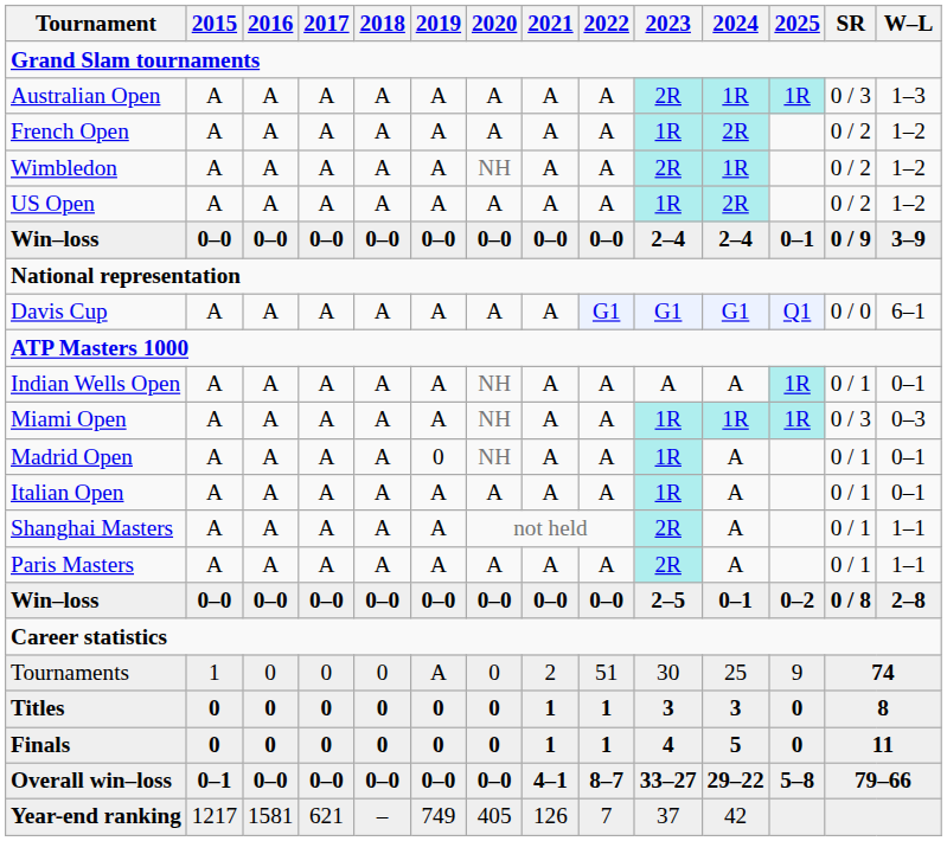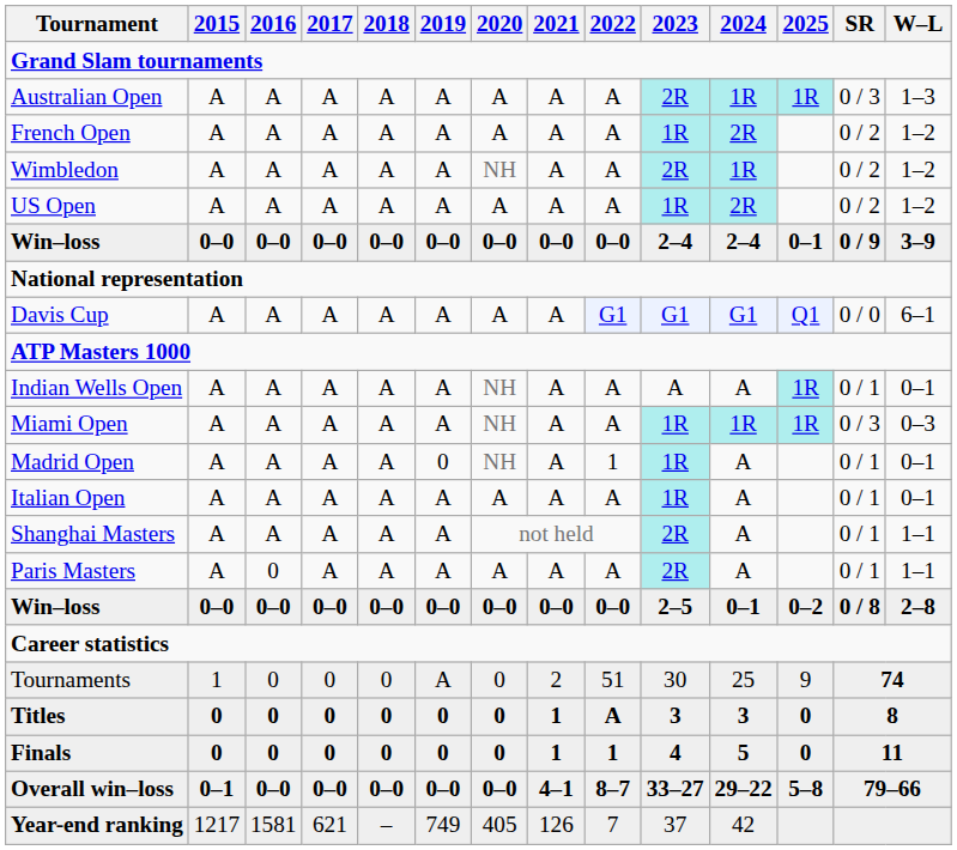 <table class=wikitable style=text-align:center>
 <tr>
 <th>Tournament</th>
 <th><a href='#'>2015</a></th>
 <th><a href='#'>2016</a></th>
 <th><a href='#'>2017</a></th>
 <th><a href='#'>2018</a></th>
 <th><a href='#'>2019</a></th>
 <th><a href='#'>2020</a></th>
 <th><a href='#'>2021</a></th>
 <th><a href='#'>2022</a></th>
 <th><a href='#'>2023</a></th>
 <th><a href='#'>2024</a></th>
 <th><a href='#'>2025</a></th>
 <th>SR</th>
 <th width=38>W–L</th>
 </tr>
 <tr>
 <td colspan=14 align=left><strong><a href='#'>Grand Slam tournaments</a></strong></td>
 </tr>
 <tr>
 <td align=left><a href='#'>Australian Open</a></td>
 <td>A</td>
 <td>A</td>
 <td>A</td>
 <td>A</td>
 <td>A</td>
 <td>A</td>
 <td>A</td>
 <td>A</td>
 <td bgcolor=afeeee><a href='#'>2R</a></td>
 <td bgcolor=afeeee><a href='#'>1R</a></td>
 <td bgcolor=afeeee><a href='#'>1R</a></td>
 <td>0 / 3</td>
 <td>1–3</td>
 </tr>
 <tr>
 <td align=left><a href='#'>French Open</a></td>
 <td>A</td>
 <td>A</td>
 <td>A</td>
 <td>A</td>
 <td>A</td>
 <td>A</td>
 <td>A</td>
 <td>A</td>
 <td bgcolor=afeeee><a href='#'>1R</a></td>
 <td bgcolor=afeeee><a href='#'>2R</a></td>
 <td></td>
 <td>0 / 2</td>
 <td>1–2</td>
 </tr>
 <tr>
 <td align=left><a href='#'>Wimbledon</a></td>
 <td>A</td>
 <td>A</td>
 <td>A</td>
 <td>A</td>
 <td>A</td>
 <td style=color:#767676>NH</td>
 <td>A</td>
 <td>A</td>
 <td bgcolor=afeeee><a href='#'>2R</a></td>
 <td bgcolor=afeeee><a href='#'>1R</a></td>
 <td></td>
 <td>0 / 2</td>
 <td>1–2</td>
 </tr>
 <tr>
 <td align=left><a href='#'>US Open</a></td>
 <td>A</td>
 <td>A</td>
 <td>A</td>
 <td>A</td>
 <td>A</td>
 <td>A</td>
 <td>A</td>
 <td>A</td>
 <td bgcolor=afeeee><a href='#'>1R</a></td>
 <td bgcolor=afeeee><a href='#'>2R</a></td>
 <td></td>
 <td>0 / 2</td>
 <td>1–2</td>
 </tr>
 <tr style=font-weight:bold;background:#efefef>
 <td style=text-align:left>Win–loss</td>
 <td>0–0</td>
 <td>0–0</td>
 <td>0–0</td>
 <td>0–0</td>
 <td>0–0</td>
 <td>0–0</td>
 <td>0–0</td>
 <td>0–0</td>
 <td>2–4</td>
 <td>2–4</td>
 <td>0–1</td>
 <td>0 / 9</td>
 <td>3–9</td>
 </tr>
 <tr>
 <td colspan=14 align="left"><strong>National representation</strong></td>
 </tr>
 <tr>
 <td align=left><a href='#'>Davis Cup</a></td>
 <td>A</td>
 <td>A</td>
 <td>A</td>
 <td>A</td>
 <td>A</td>
 <td>A</td>
 <td>A</td>
 <td bgcolor=ecf2ff><a href='#'>G1</a></td>
 <td bgcolor=ecf2ff><a href='#'>G1</a></td>
 <td bgcolor=ecf2ff><a href='#'>G1</a></td>
 <td bgcolor=ecf2ff><a href='#'>Q1</a></td>
 <td>0 / 0</td>
 <td>6–1</td>
 </tr>
 <tr>
 <td colspan=14 align="left"><strong><a href='#'>ATP Masters 1000</a></strong></td>
 </tr>
 <tr>
 <td align=left><a href='#'>Indian Wells Open</a></td>
 <td>A</td>
 <td>A</td>
 <td>A</td>
 <td>A</td>
 <td>A</td>
 <td style=color:#767676>NH</td>
 <td>A</td>
 <td>A</td>
 <td>A</td>
 <td>A</td>
 <td bgcolor=afeeee><a href='#'>1R</a></td>
 <td>0 / 1</td>
 <td>0–1</td>
 </tr>
 <tr>
 <td align=left><a href='#'>Miami Open</a></td>
 <td>A</td>
 <td>A</td>
 <td>A</td>
 <td>A</td>
 <td>A</td>
 <td style=color:#767676>NH</td>
 <td>A</td>
 <td>A</td>
 <td bgcolor=afeeee><a href='#'>1R</a></td>
 <td bgcolor=afeeee><a href='#'>1R</a></td>
 <td bgcolor=afeeee><a href='#'>1R</a></td>
 <td>0 / 3</td>
 <td>0–3</td>
 </tr>
 <tr>
 <td align=left><a href='#'>Madrid Open</a></td>
 <td>A</td>
 <td>A</td>
 <td>A</td>
 <td>A</td>
 <td>0</td>
 <td style=color:#767676>NH</td>
 <td>A</td>
-<td>A</td>
+<td>1</td>
 <td bgcolor=afeeee><a href='#'>1R</a></td>
 <td>A</td>
 <td></td>
 <td>0 / 1</td>
 <td>0–1</td>
 </tr>
 <tr>
 <td align=left><a href='#'>Italian Open</a></td>
 <td>A</td>
 <td>A</td>
 <td>A</td>
 <td>A</td>
 <td>A</td>
 <td>A</td>
 <td>A</td>
 <td>A</td>
 <td bgcolor=afeeee><a href='#'>1R</a></td>
 <td>A</td>
 <td></td>
 <td>0 / 1</td>
 <td>0–1</td>
 </tr>
 <tr>
 <td align=left><a href='#'>Shanghai Masters</a></td>
 <td>A</td>
 <td>A</td>
 <td>A</td>
 <td>A</td>
 <td>A</td>
 <td colspan=3 style=color:#767676>not held</td>
 <td bgcolor=afeeee><a href='#'>2R</a></td>
 <td>A</td>
 <td></td>
 <td>0 / 1</td>
 <td>1–1</td>
 </tr>
 <tr>
 <td align=left><a href='#'>Paris Masters</a></td>
 <td>A</td>
-<td>A</td>
+<td>0</td>
 <td>A</td>
 <td>A</td>
 <td>A</td>
 <td>A</td>
 <td>A</td>
 <td>A</td>
 <td bgcolor=afeeee><a href='#'>2R</a></td>
 <td>A</td>
 <td></td>
 <td>0 / 1</td>
 <td>1–1</td>
 </tr>
 <tr style=font-weight:bold;background:#efefef>
 <td style=text-align:left>Win–loss</td>
 <td>0–0</td>
 <td>0–0</td>
 <td>0–0</td>
 <td>0–0</td>
 <td>0–0</td>
 <td>0–0</td>
 <td>0–0</td>
 <td>0–0</td>
 <td>2–5</td>
 <td>0–1</td>
 <td>0–2</td>
 <td>0 / 8</td>
 <td>2–8</td>
 </tr>
 <tr>
 <td colspan=14 align=left><strong>Career statistics</strong></td>
 </tr>
 <tr bgcolor=efefef>
 <td align=left>Tournaments</td>
 <td>1</td>
 <td>0</td>
 <td>0</td>
 <td>0</td>
 <td>A</td>
 <td>0</td>
 <td>2</td>
 <td>51</td>
 <td>30</td>
 <td>25</td>
 <td>9</td>
 <td colspan=2><strong>74</strong></td>
 </tr>
 <tr style="font-weight:bold;background:#efefef">
 <td style=text-align:left>Titles</td>
 <td>0</td>
 <td>0</td>
 <td>0</td>
 <td>0</td>
 <td>0</td>
 <td>0</td>
 <td>1</td>
-<td>1</td>
+<td>A</td>
 <td>3</td>
 <td>3</td>
 <td>0</td>
 <td colspan=2>8</td>
 </tr>
 <tr style="font-weight:bold;background:#efefef">
 <td style=text-align:left>Finals</td>
 <td>0</td>
 <td>0</td>
 <td>0</td>
 <td>0</td>
 <td>0</td>
 <td>0</td>
 <td>1</td>
 <td>1</td>
 <td>4</td>
 <td>5</td>
 <td>0</td>
 <td colspan=2>11</td>
 </tr>
 <tr style=font-weight:bold;background:#efefef>
 <td style=text-align:left>Overall win–loss</td>
 <td>0–1</td>
 <td>0–0</td>
 <td>0–0</td>
 <td>0–0</td>
 <td>0–0</td>
 <td>0–0</td>
 <td>4–1</td>
 <td>8–7</td>
 <td>33–27</td>
 <td>29–22</td>
 <td>5–8</td>
 <td colspan=2>79–66</td>
 </tr>
 <tr bgcolor=efefef>
 <td align=left><strong>Year-end ranking</strong></td>
 <td>1217</td>
 <td>1581</td>
 <td>621</td>
 <td>–</td>
 <td>749</td>
 <td>405</td>
 <td>126</td>
 <td>7</td>
 <td>37</td>
 <td>42</td>
 <td></td>
 <td colspan=2><strong></strong></td>
 </tr>
 </table>
